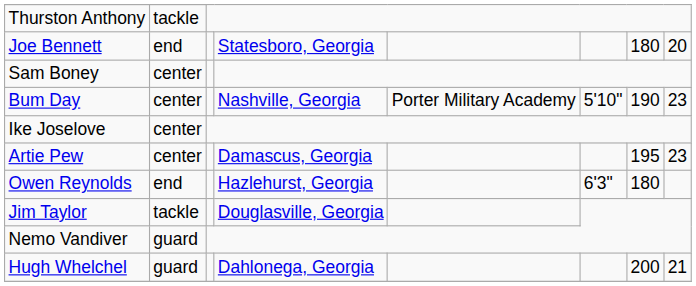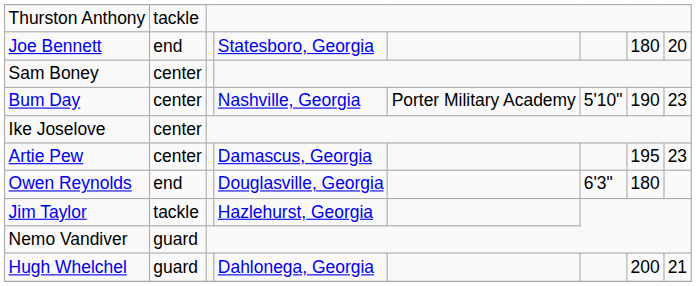 <table class="wikitable">
 <tr>
 </tr>
 <tr>
 <td>Thurston Anthony</td>
 <td>tackle</td>
 </tr>
 <tr>
 <td><a href='#'>Joe Bennett</a></td>
 <td>end</td>
 <td></td>
 <td><a href='#'>Statesboro, Georgia</a></td>
 <td></td>
 <td></td>
 <td>180</td>
 <td>20</td>
 </tr>
 <tr>
 <td>Sam Boney</td>
 <td>center</td>
 <td></td>
 </tr>
 <tr>
 <td><a href='#'>Bum Day</a></td>
 <td>center</td>
 <td></td>
 <td><a href='#'>Nashville, Georgia</a></td>
 <td>Porter Military Academy</td>
 <td>5'10"</td>
 <td>190</td>
 <td>23</td>
 </tr>
 <tr>
 <td>Ike Joselove</td>
 <td>center</td>
 </tr>
 <tr>
 <td><a href='#'>Artie Pew</a></td>
 <td>center</td>
 <td></td>
 <td><a href='#'>Damascus, Georgia</a></td>
 <td></td>
 <td></td>
 <td>195</td>
 <td>23</td>
 </tr>
 <tr>
 <td><a href='#'>Owen Reynolds</a></td>
 <td>end</td>
 <td></td>
-<td><a href='#'>Hazlehurst, Georgia</a></td>
+<td><a href='#'>Douglasville, Georgia</a></td>
 <td></td>
 <td>6'3"</td>
 <td>180</td>
 <td></td>
 </tr>
 <tr>
 <td><a href='#'>Jim Taylor</a></td>
 <td>tackle</td>
 <td></td>
-<td><a href='#'>Douglasville, Georgia</a></td>
+<td><a href='#'>Hazlehurst, Georgia</a></td>
 <td></td>
 </tr>
 <tr>
 <td>Nemo Vandiver</td>
 <td>guard</td>
 </tr>
 <tr>
 <td><a href='#'>Hugh Whelchel</a></td>
 <td>guard</td>
 <td></td>
 <td><a href='#'>Dahlonega, Georgia</a></td>
 <td></td>
 <td></td>
 <td>200</td>
 <td>21</td>
 </tr>
 <tr>
 </tr>
 </table>
